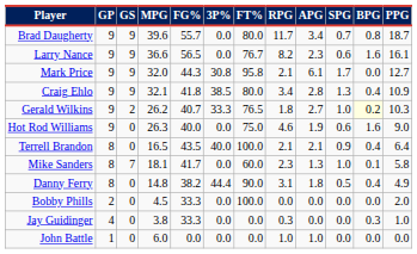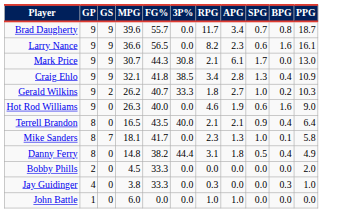 <table class="wikitable sortable" style="text-align:right;">
 <tr>
 <th style="background:#00205B; color:#FFFFFF; border-top:#E03C31 3px solid; border-bottom:#E03C31 3px solid;">Player</th>
 <th style="background:#00205B; color:#FFFFFF; border-top:#E03C31 3px solid; border-bottom:#E03C31 3px solid;">GP</th>
 <th style="background:#00205B; color:#FFFFFF; border-top:#E03C31 3px solid; border-bottom:#E03C31 3px solid;">GS</th>
 <th style="background:#00205B; color:#FFFFFF; border-top:#E03C31 3px solid; border-bottom:#E03C31 3px solid;">MPG</th>
 <th style="background:#00205B; color:#FFFFFF; border-top:#E03C31 3px solid; border-bottom:#E03C31 3px solid;">FG%</th>
 <th style="background:#00205B; color:#FFFFFF; border-top:#E03C31 3px solid; border-bottom:#E03C31 3px solid;">3P%</th>
-<th style="background:#00205B; color:#FFFFFF; border-top:#E03C31 3px solid; border-bottom:#E03C31 3px solid;">FT%</th>
 <th style="background:#00205B; color:#FFFFFF; border-top:#E03C31 3px solid; border-bottom:#E03C31 3px solid;">RPG</th>
 <th style="background:#00205B; color:#FFFFFF; border-top:#E03C31 3px solid; border-bottom:#E03C31 3px solid;">APG</th>
 <th style="background:#00205B; color:#FFFFFF; border-top:#E03C31 3px solid; border-bottom:#E03C31 3px solid;">SPG</th>
 <th style="background:#00205B; color:#FFFFFF; border-top:#E03C31 3px solid; border-bottom:#E03C31 3px solid;">BPG</th>
 <th style="background:#00205B; color:#FFFFFF; border-top:#E03C31 3px solid; border-bottom:#E03C31 3px solid;">PPG</th>
 </tr>
 <tr>
 <td><a href='#'>Brad Daugherty</a></td>
 <td>9</td>
 <td>9</td>
 <td>39.6</td>
 <td>55.7</td>
 <td>0.0</td>
-<td>80.0</td>
 <td>11.7</td>
 <td>3.4</td>
 <td>0.7</td>
 <td>0.8</td>
 <td>18.7</td>
 </tr>
 <tr>
 <td><a href='#'>Larry Nance</a></td>
 <td>9</td>
 <td>9</td>
 <td>36.6</td>
 <td>56.5</td>
 <td>0.0</td>
-<td>76.7</td>
 <td>8.2</td>
 <td>2.3</td>
 <td>0.6</td>
 <td>1.6</td>
 <td>16.1</td>
 </tr>
 <tr>
 <td><a href='#'>Mark Price</a></td>
 <td>9</td>
 <td>9</td>
-<td>32.0</td>
+<td>30.7</td>
 <td>44.3</td>
 <td>30.8</td>
-<td>95.8</td>
 <td>2.1</td>
 <td>6.1</td>
 <td>1.7</td>
 <td>0.0</td>
-<td>12.7</td>
+<td>13.0</td>
 </tr>
 <tr>
 <td><a href='#'>Craig Ehlo</a></td>
 <td>9</td>
 <td>9</td>
 <td>32.1</td>
 <td>41.8</td>
 <td>38.5</td>
-<td>80.0</td>
 <td>3.4</td>
 <td>2.8</td>
 <td>1.3</td>
 <td>0.4</td>
 <td>10.9</td>
 </tr>
 <tr>
 <td><a href='#'>Gerald Wilkins</a></td>
 <td>9</td>
 <td>2</td>
 <td>26.2</td>
 <td>40.7</td>
 <td>33.3</td>
-<td>76.5</td>
 <td>1.8</td>
 <td>2.7</td>
 <td>1.0</td>
-<td style="background: lightyellow;">0.2</td>
+<td>0.2</td>
 <td>10.3</td>
 </tr>
 <tr>
 <td><a href='#'>Hot Rod Williams</a></td>
 <td>9</td>
 <td>0</td>
 <td>26.3</td>
 <td>40.0</td>
 <td>0.0</td>
-<td>75.0</td>
 <td>4.6</td>
 <td>1.9</td>
 <td>0.6</td>
 <td>1.6</td>
 <td>9.0</td>
 </tr>
 <tr>
 <td><a href='#'>Terrell Brandon</a></td>
 <td>8</td>
 <td>0</td>
 <td>16.5</td>
 <td>43.5</td>
 <td>40.0</td>
-<td>100.0</td>
 <td>2.1</td>
 <td>2.1</td>
 <td>0.9</td>
 <td>0.4</td>
 <td>6.4</td>
 </tr>
 <tr>
 <td><a href='#'>Mike Sanders</a></td>
 <td>8</td>
 <td>7</td>
 <td>18.1</td>
 <td>41.7</td>
 <td>0.0</td>
-<td>60.0</td>
 <td>2.3</td>
 <td>1.3</td>
 <td>1.0</td>
 <td>0.1</td>
 <td>5.8</td>
 </tr>
 <tr>
 <td><a href='#'>Danny Ferry</a></td>
 <td>8</td>
 <td>0</td>
 <td>14.8</td>
 <td>38.2</td>
 <td>44.4</td>
-<td>90.0</td>
 <td>3.1</td>
 <td>1.8</td>
 <td>0.5</td>
 <td>0.4</td>
 <td>4.9</td>
 </tr>
 <tr>
 <td><a href='#'>Bobby Phills</a></td>
 <td>2</td>
 <td>0</td>
 <td>4.5</td>
 <td>33.3</td>
 <td>0.0</td>
-<td>100.0</td>
 <td>0.0</td>
 <td>0.0</td>
 <td>0.0</td>
 <td>0.0</td>
 <td>2.0</td>
 </tr>
 <tr>
 <td><a href='#'>Jay Guidinger</a></td>
 <td>4</td>
 <td>0</td>
 <td>3.8</td>
 <td>33.3</td>
-<td>0.0</td>
 <td>0.0</td>
 <td>0.3</td>
 <td>0.0</td>
 <td>0.0</td>
 <td>0.3</td>
 <td>1.0</td>
 </tr>
 <tr>
 <td><a href='#'>John Battle</a></td>
 <td>1</td>
 <td>0</td>
 <td>6.0</td>
 <td>0.0</td>
 <td>0.0</td>
-<td>0.0</td>
 <td>1.0</td>
 <td>1.0</td>
 <td>0.0</td>
 <td>0.0</td>
 <td>0.0</td>
 </tr>
 </table>
